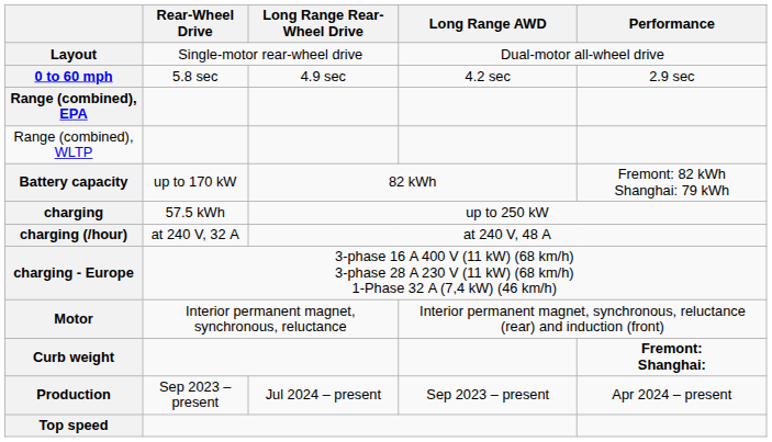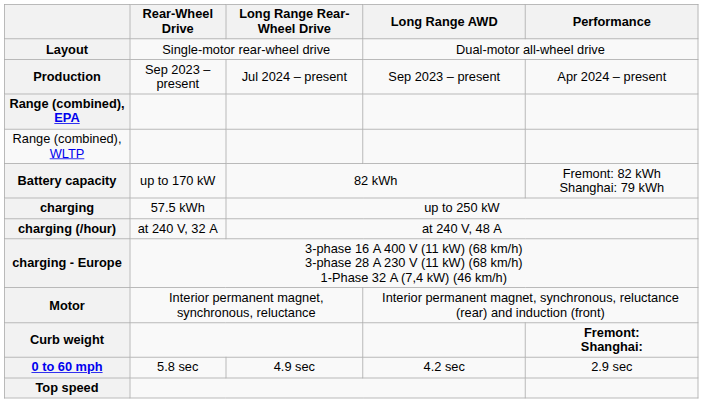 <table class="wikitable sticky-header" style="text-align:center">
 <tr>
 <th></th>
 <th>Rear-Wheel Drive</th>
 <th>Long Range Rear-Wheel Drive</th>
 <th>Long Range AWD</th>
 <th>Performance</th>
 </tr>
 <tr>
 <th>Layout</th>
 <td colspan="2">Single-motor rear-wheel drive</td>
 <td colspan="2">Dual-motor all-wheel drive</td>
 </tr>
 <tr>
-<th><a href='#'>0 to 60 mph</a></th>
-<td>5.8 sec</td>
-<td>4.9 sec</td>
-<td>4.2 sec</td>
-<td>2.9 sec</td>
+<th>Production</th>
+<td>Sep 2023 – present</td>
+<td>Jul 2024 – present</td>
+<td>Sep 2023 – present</td>
+<td>Apr 2024 – present</td>
 </tr>
 <tr>
 <th>Range (combined), <a href='#'>EPA</a></th>
 <td></td>
 <td></td>
 <td></td>
 <td></td>
 </tr>
 <tr>
 <td>Range (combined), <a href='#'>WLTP</a></td>
 <td></td>
 <td></td>
 <td></td>
 <td></td>
 </tr>
 <tr>
 <th>Battery capacity</th>
 <td>up to 170 kW</td>
 <td colspan="2">82 kWh</td>
 <td>Fremont: 82 kWh<br>Shanghai: 79 kWh</td>
 </tr>
 <tr>
 <th> charging</th>
 <td>57.5 kWh</td>
 <td colspan="3">up to 250 kW</td>
 </tr>
 <tr>
 <th> charging (/hour)</th>
 <td> at 240 V, 32 A</td>
 <td colspan="3"> at 240 V, 48 A</td>
 </tr>
 <tr>
 <th> charging - Europe</th>
 <td colspan="4">3-phase 16 A 400 V (11 kW) (68 km/h)<br>3-phase 28 A 230 V (11 kW) (68 km/h)<br>1-Phase 32 A (7,4 kW) (46 km/h)</td>
 </tr>
 <tr>
 <th>Motor</th>
 <td colspan="2">Interior permanent magnet, synchronous, reluctance</td>
 <td colspan="2">Interior permanent magnet, synchronous, reluctance (rear) and induction (front)</td>
 </tr>
 <tr>
 <th>Curb weight</th>
 <td colspan="2"></td>
 <td></td>
 <td><strong>Fremont: <br>Shanghai: </strong></td>
 </tr>
 <tr>
-<th>Production</th>
-<td>Sep 2023 – present</td>
-<td>Jul 2024 – present</td>
-<td>Sep 2023 – present</td>
-<td>Apr 2024 – present</td>
+<th><a href='#'>0 to 60 mph</a></th>
+<td>5.8 sec</td>
+<td>4.9 sec</td>
+<td>4.2 sec</td>
+<td>2.9 sec</td>
 </tr>
 <tr>
 <th>Top speed</th>
 <td colspan="3"></td>
 <td></td>
 </tr>
 </table>
